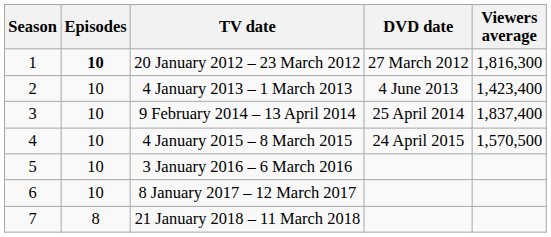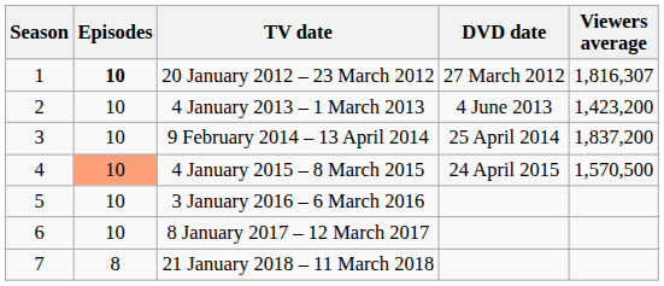 <table class="wikitable" style="text-align:center;">
 <tr>
 <th>Season</th>
 <th>Episodes</th>
 <th>TV date</th>
 <th>DVD date</th>
 <th>Viewers <br> average</th>
 </tr>
 <tr>
 <td>1</td>
 <td><strong>10</strong></td>
 <td>20 January 2012 – 23 March 2012</td>
 <td>27 March 2012</td>
-<td>1,816,300</td>
+<td>1,816,307</td>
 </tr>
 <tr>
 <td>2</td>
 <td>10</td>
 <td>4 January 2013 – 1 March 2013</td>
 <td>4 June 2013</td>
-<td>1,423,400</td>
+<td>1,423,200</td>
 </tr>
 <tr>
 <td>3</td>
 <td>10</td>
 <td>9 February 2014 – 13 April 2014</td>
 <td>25 April 2014</td>
-<td>1,837,400</td>
+<td>1,837,200</td>
 </tr>
 <tr>
 <td>4</td>
-<td>10</td>
+<td style="background: lightsalmon;">10</td>
 <td>4 January 2015 – 8 March 2015</td>
 <td>24 April 2015</td>
 <td>1,570,500</td>
 </tr>
 <tr>
 <td>5</td>
 <td>10</td>
 <td>3 January 2016 – 6 March 2016</td>
 <td></td>
 <td></td>
 </tr>
 <tr>
 <td>6</td>
 <td>10</td>
 <td>8 January 2017 – 12 March 2017</td>
 <td></td>
 <td></td>
 </tr>
 <tr>
 <td>7</td>
 <td>8</td>
 <td>21 January 2018 – 11 March 2018</td>
 <td></td>
 <td></td>
 </tr>
 </table>
